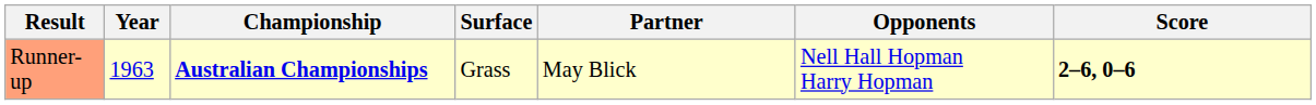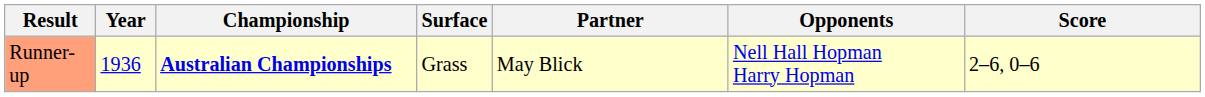 <table class="sortable wikitable">
 <tr>
 <th style="width:65px">Result</th>
 <th style="width:40px">Year</th>
 <th style="width:200px">Championship</th>
 <th style="width:50px">Surface</th>
 <th style="width:180px">Partner</th>
 <th style="width:180px">Opponents</th>
 <th style="width:180px" class="unsortable">Score</th>
 </tr>
 <tr style="background:#ffc;">
 <td style="background:#ffa07a;">Runner-up</td>
-<td><a href='#'>1963</a></td>
+<td><a href='#'>1936</a></td>
 <td><strong><a href='#'>Australian Championships</a></strong></td>
 <td>Grass</td>
 <td> May Blick</td>
 <td> <a href='#'>Nell Hall Hopman</a><br> <a href='#'>Harry Hopman</a></td>
-<td><strong>2–6, 0–6</strong></td>
+<td>2–6, 0–6</td>
 </tr>
 </table>
